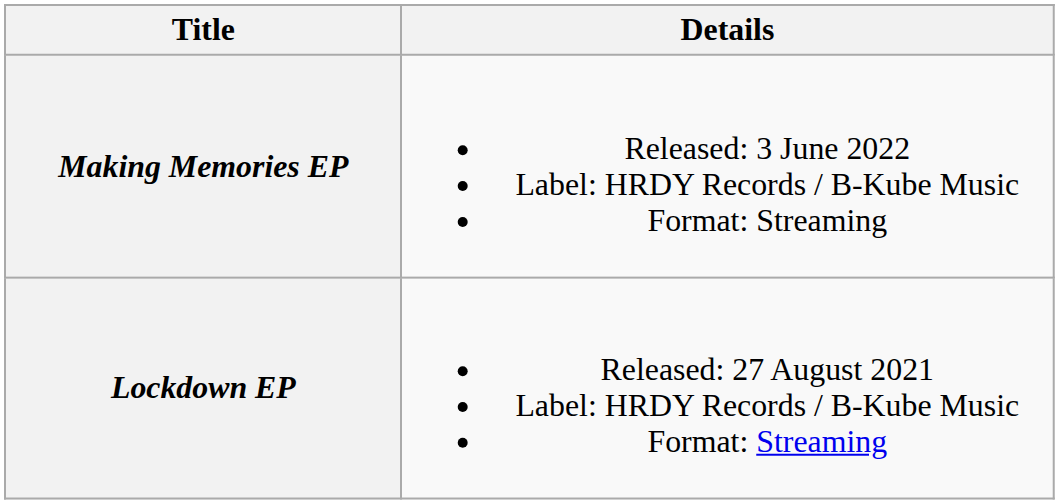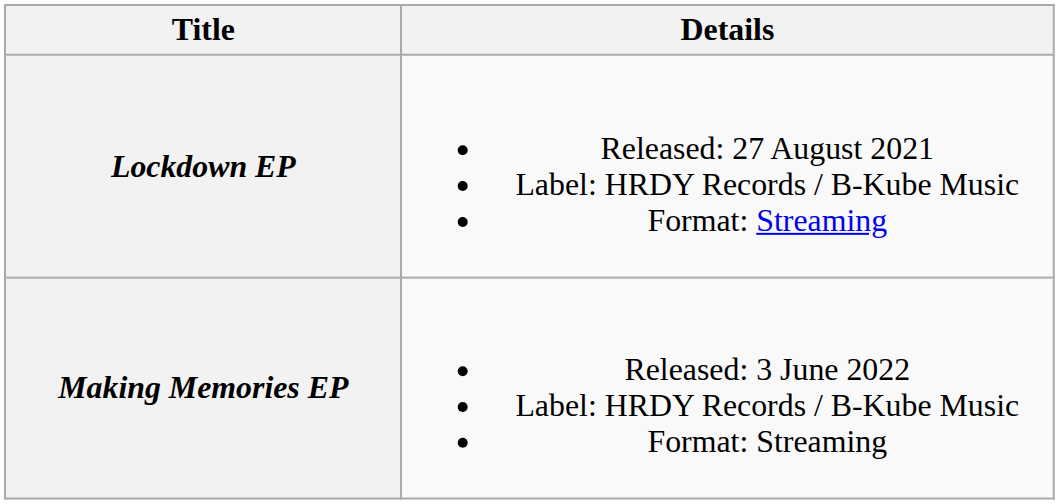 <table class="wikitable plainrowheaders" style="text-align:center;">
 <tr>
 <th scope="col" style="width:12em;">Title</th>
 <th scope="col" style="width:20em;">Details</th>
 </tr>
 <tr>
+<th scope="row"><em>Lockdown EP</em></th>
+<td><br><ul><li>Released: 27 August 2021</li><li>Label: HRDY Records / B-Kube Music</li><li>Format: <a href='#'>Streaming</a></li></ul></td>
+</tr>
+<tr>
 <th scope="row"><em>Making Memories EP</em></th>
 <td><br><ul><li>Released: 3 June 2022</li><li>Label: HRDY Records / B-Kube Music</li><li>Format: Streaming</li></ul></td>
 </tr>
-<tr>
-<th scope="row"><em>Lockdown EP</em></th>
-<td><br><ul><li>Released: 27 August 2021</li><li>Label: HRDY Records / B-Kube Music</li><li>Format: <a href='#'>Streaming</a></li></ul></td>
-</tr>
 </table>
